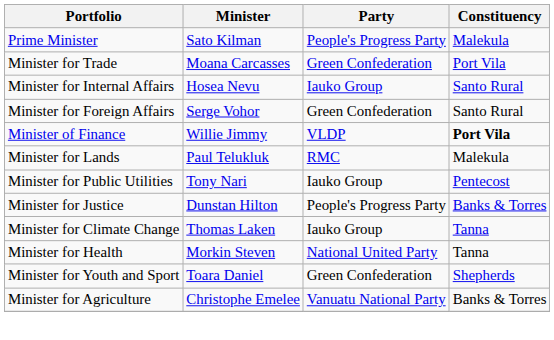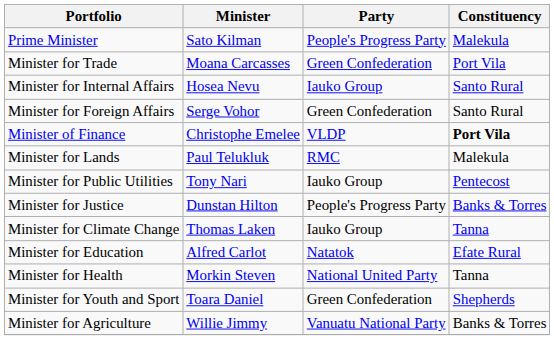 <table class="wikitable">
 <tr>
 <th>Portfolio</th>
 <th>Minister</th>
 <th>Party</th>
 <th>Constituency</th>
 </tr>
 <tr>
 <td><a href='#'>Prime Minister</a></td>
 <td><a href='#'>Sato Kilman</a></td>
 <td><a href='#'>People's Progress Party</a></td>
 <td><a href='#'>Malekula</a></td>
 </tr>
 <tr>
 <td>Minister for Trade</td>
 <td><a href='#'>Moana Carcasses</a></td>
 <td><a href='#'>Green Confederation</a></td>
 <td><a href='#'>Port Vila</a></td>
 </tr>
 <tr>
 <td>Minister for Internal Affairs</td>
 <td><a href='#'>Hosea Nevu</a></td>
 <td><a href='#'>Iauko Group</a></td>
 <td><a href='#'>Santo Rural</a></td>
 </tr>
 <tr>
 <td>Minister for Foreign Affairs</td>
 <td><a href='#'>Serge Vohor</a></td>
 <td>Green Confederation</td>
 <td>Santo Rural</td>
 </tr>
 <tr>
 <td><a href='#'>Minister of Finance</a></td>
-<td><a href='#'>Willie Jimmy</a></td>
+<td><a href='#'>Christophe Emelee</a></td>
 <td><a href='#'>VLDP</a></td>
 <td><strong>Port Vila</strong></td>
 </tr>
 <tr>
 <td>Minister for Lands</td>
 <td><a href='#'>Paul Telukluk</a></td>
 <td><a href='#'>RMC</a></td>
 <td>Malekula</td>
 </tr>
 <tr>
 <td>Minister for Public Utilities</td>
 <td><a href='#'>Tony Nari</a></td>
 <td>Iauko Group</td>
 <td><a href='#'>Pentecost</a></td>
 </tr>
 <tr>
 <td>Minister for Justice</td>
 <td><a href='#'>Dunstan Hilton</a></td>
 <td>People's Progress Party</td>
 <td><a href='#'>Banks & Torres</a></td>
 </tr>
 <tr>
 <td>Minister for Climate Change</td>
 <td><a href='#'>Thomas Laken</a></td>
 <td>Iauko Group</td>
 <td><a href='#'>Tanna</a></td>
 </tr>
 <tr>
+<td>Minister for Education</td>
+<td><a href='#'>Alfred Carlot</a></td>
+<td><a href='#'>Natatok</a></td>
+<td><a href='#'>Efate Rural</a></td>
+</tr>
+<tr>
 <td>Minister for Health</td>
 <td><a href='#'>Morkin Steven</a></td>
 <td><a href='#'>National United Party</a></td>
 <td>Tanna</td>
 </tr>
 <tr>
 <td>Minister for Youth and Sport</td>
 <td><a href='#'>Toara Daniel</a></td>
 <td>Green Confederation</td>
 <td><a href='#'>Shepherds</a></td>
 </tr>
 <tr>
 <td>Minister for Agriculture</td>
-<td><a href='#'>Christophe Emelee</a></td>
+<td><a href='#'>Willie Jimmy</a></td>
 <td><a href='#'>Vanuatu National Party</a></td>
 <td>Banks & Torres</td>
 </tr>
 <tr>
 </tr>
 </table>
